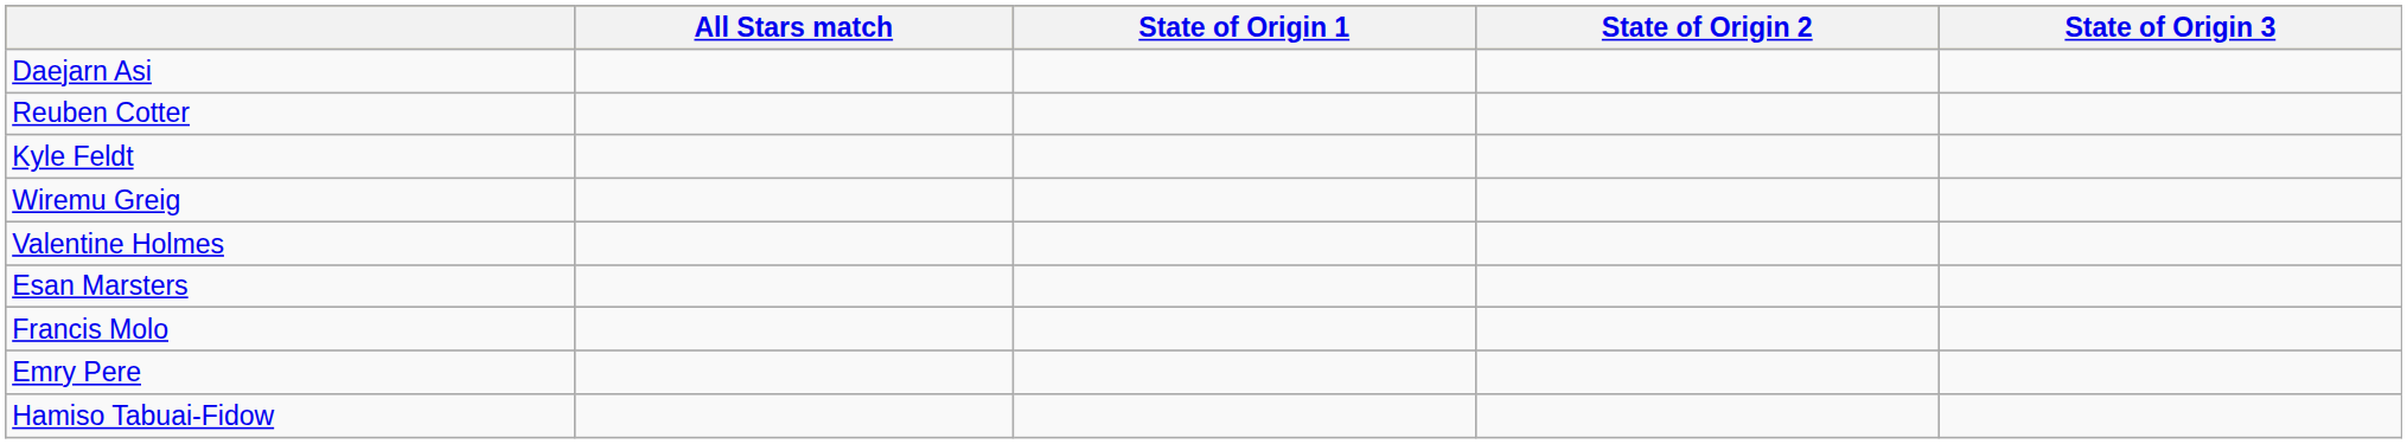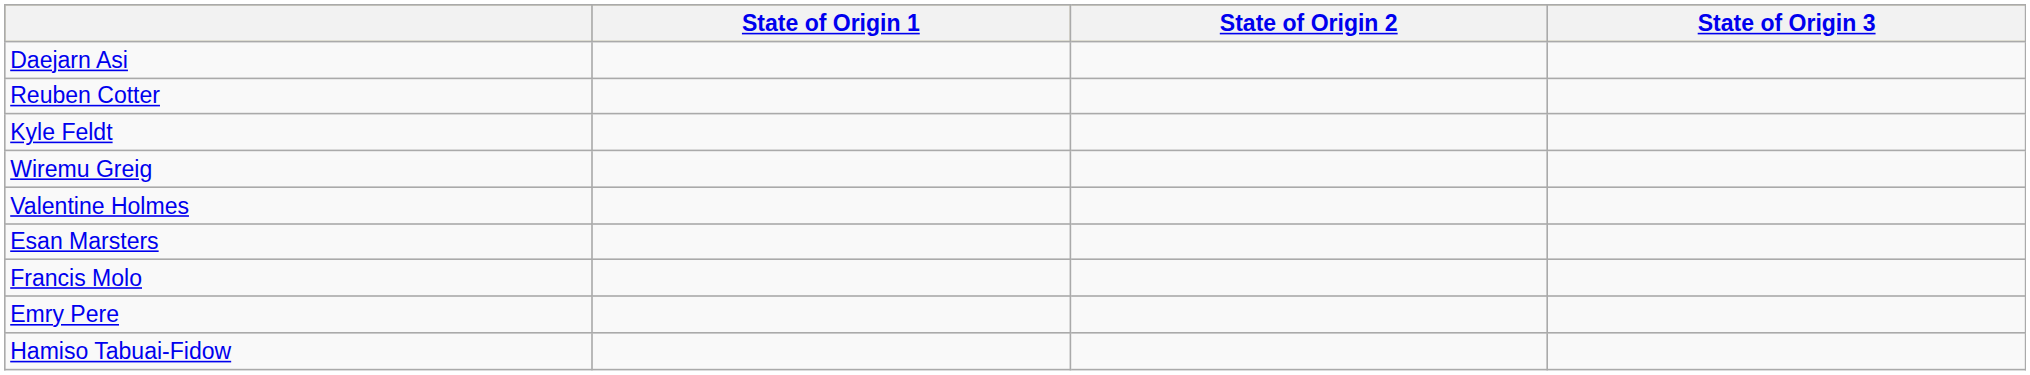 <table class="wikitable"  style="width:100%; font-size:90%;">
 <tr style="background:#bdb76b;">
 <th></th>
-<th><a href='#'>All Stars match</a></th>
 <th><a href='#'>State of Origin 1</a></th>
 <th><a href='#'>State of Origin 2</a></th>
 <th><a href='#'>State of Origin 3</a></th>
 </tr>
 <tr>
 <td><a href='#'>Daejarn Asi</a></td>
 <td></td>
 <td></td>
 <td></td>
-<td></td>
 </tr>
 <tr>
 <td><a href='#'>Reuben Cotter</a></td>
-<td></td>
 <td></td>
 <td></td>
 <td></td>
 </tr>
 <tr>
 <td><a href='#'>Kyle Feldt</a></td>
 <td></td>
 <td></td>
 <td></td>
-<td></td>
 </tr>
 <tr>
 <td><a href='#'>Wiremu Greig</a></td>
-<td></td>
 <td></td>
 <td></td>
 <td></td>
 </tr>
 <tr>
 <td><a href='#'>Valentine Holmes</a></td>
 <td></td>
 <td></td>
 <td></td>
-<td></td>
 </tr>
 <tr>
 <td><a href='#'>Esan Marsters</a></td>
-<td></td>
 <td></td>
 <td></td>
 <td></td>
 </tr>
 <tr>
 <td><a href='#'>Francis Molo</a></td>
 <td></td>
 <td></td>
 <td></td>
-<td></td>
 </tr>
 <tr>
 <td><a href='#'>Emry Pere</a></td>
-<td></td>
 <td></td>
 <td></td>
 <td></td>
 </tr>
 <tr>
 <td><a href='#'>Hamiso Tabuai-Fidow</a></td>
 <td></td>
 <td></td>
 <td></td>
-<td></td>
 </tr>
 </table>
